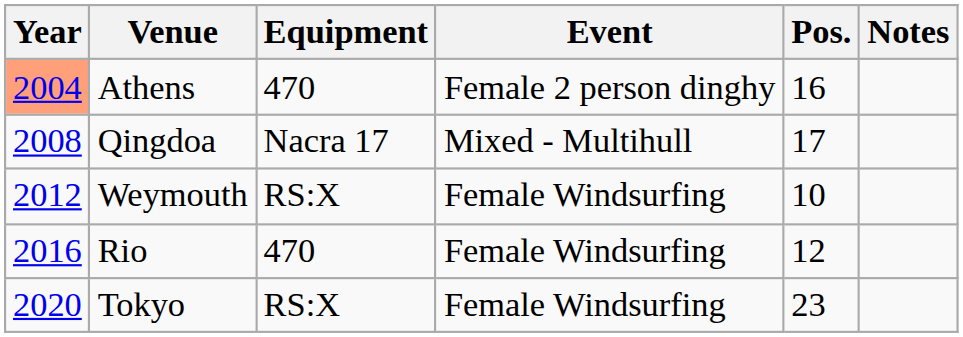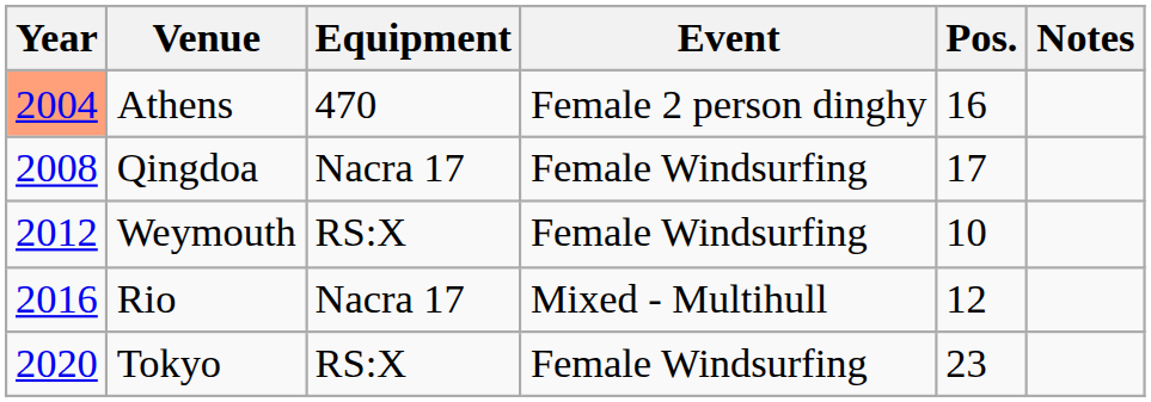 <table class="wikitable sortable">
 <tr>
 <th>Year</th>
 <th>Venue</th>
 <th>Equipment</th>
 <th>Event</th>
 <th>Pos.</th>
 <th>Notes</th>
 </tr>
 <tr>
 <td style="background: lightsalmon;"><a href='#'>2004</a></td>
 <td>Athens</td>
 <td>470</td>
 <td>Female 2 person dinghy</td>
 <td>16</td>
 <td></td>
 </tr>
 <tr>
 <td><a href='#'>2008</a></td>
 <td>Qingdoa</td>
 <td>Nacra 17</td>
-<td>Mixed - Multihull</td>
+<td>Female Windsurfing</td>
 <td>17</td>
 <td></td>
 </tr>
 <tr>
 <td><a href='#'>2012</a></td>
 <td>Weymouth</td>
 <td>RS:X</td>
 <td>Female Windsurfing</td>
 <td>10</td>
 <td></td>
 </tr>
 <tr>
 <td><a href='#'>2016</a></td>
 <td>Rio</td>
-<td>470</td>
-<td>Female Windsurfing</td>
+<td>Nacra 17</td>
+<td>Mixed - Multihull</td>
 <td>12</td>
 <td></td>
 </tr>
 <tr>
 <td><a href='#'>2020</a></td>
 <td>Tokyo</td>
 <td>RS:X</td>
 <td>Female Windsurfing</td>
 <td>23</td>
 <td></td>
 </tr>
 </table>
